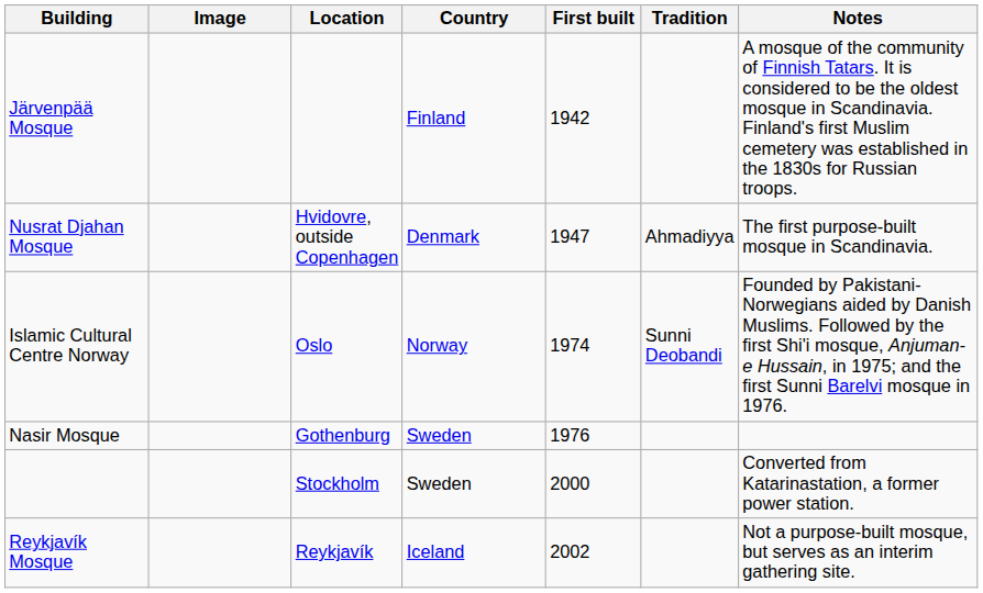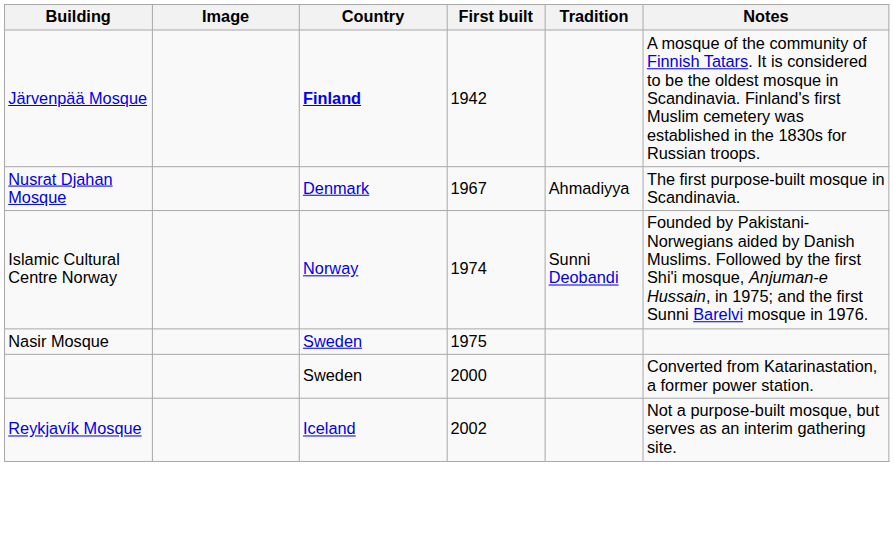 <table class="wikitable sortable">
 <tr>
 <th style="width:15%">Building</th>
 <th class="unsortable"; style="width:15%">Image</th>
-<th style="width:10%">Location</th>
 <th style="width:15%">Country</th>
 <th style="width:10%">First built</th>
 <th style="width:10%">Tradition</th>
 <th class="unsortable"; style="width:25%">Notes</th>
 </tr>
 <tr>
 <td><a href='#'>Järvenpää Mosque</a></td>
 <td></td>
-<td></td>
-<td><a href='#'>Finland</a></td>
+<td><strong><a href='#'>Finland</a></strong></td>
 <td>1942</td>
 <td></td>
 <td>A mosque of the community of <a href='#'>Finnish Tatars</a>. It is considered to be the oldest mosque in Scandinavia. Finland's first Muslim cemetery was established in the 1830s for Russian troops.</td>
 </tr>
 <tr>
 <td><a href='#'>Nusrat Djahan Mosque</a></td>
 <td></td>
-<td><a href='#'>Hvidovre</a>, outside <a href='#'>Copenhagen</a></td>
 <td><a href='#'>Denmark</a></td>
-<td>1947</td>
+<td>1967</td>
 <td>Ahmadiyya</td>
 <td>The first purpose-built mosque in Scandinavia.</td>
 </tr>
 <tr>
 <td>Islamic Cultural Centre Norway</td>
 <td></td>
-<td><a href='#'>Oslo</a></td>
 <td><a href='#'>Norway</a></td>
 <td>1974</td>
 <td>Sunni <a href='#'>Deobandi</a></td>
 <td>Founded by Pakistani-Norwegians aided by Danish Muslims. Followed by the first Shi'i mosque, <em>Anjuman-e Hussain</em>, in 1975; and the first Sunni <a href='#'>Barelvi</a> mosque in 1976.</td>
 </tr>
 <tr>
 <td>Nasir Mosque</td>
 <td></td>
-<td><a href='#'>Gothenburg</a></td>
 <td><a href='#'>Sweden</a></td>
-<td>1976</td>
+<td>1975</td>
 <td></td>
 <td></td>
 </tr>
 <tr>
 <td></td>
 <td></td>
-<td><a href='#'>Stockholm</a></td>
 <td>Sweden</td>
 <td>2000</td>
 <td></td>
 <td>Converted from Katarinastation, a former power station.</td>
 </tr>
 <tr>
 <td><a href='#'>Reykjavík Mosque</a></td>
 <td></td>
-<td><a href='#'>Reykjavík</a></td>
 <td><a href='#'>Iceland</a></td>
 <td>2002</td>
 <td></td>
 <td>Not a purpose-built mosque, but serves as an interim gathering site.</td>
 </tr>
 </table>
